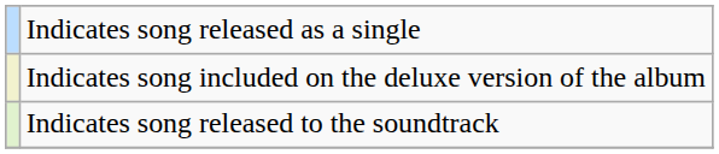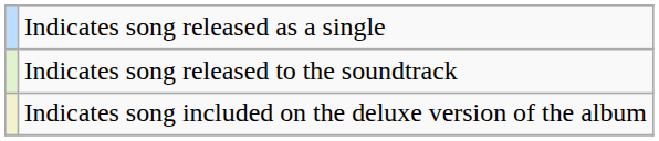 <table class="wikitable" style="font-size:90%;">
 <tr>
 <td style="background-color:#bbddff"></td>
 <td>Indicates song released as a single</td>
 </tr>
 <tr>
+<td style="background-color:#E0F2CE"></td>
+<td>Indicates song released to the soundtrack</td>
+</tr>
+<tr>
 <td style="background-color:#F2F2CE"> </td>
 <td>Indicates song included on the deluxe version of the album</td>
 </tr>
 <tr>
-<td style="background-color:#E0F2CE"></td>
-<td>Indicates song released to the soundtrack</td>
-</tr>
-<tr>
 </tr>
 </table>
